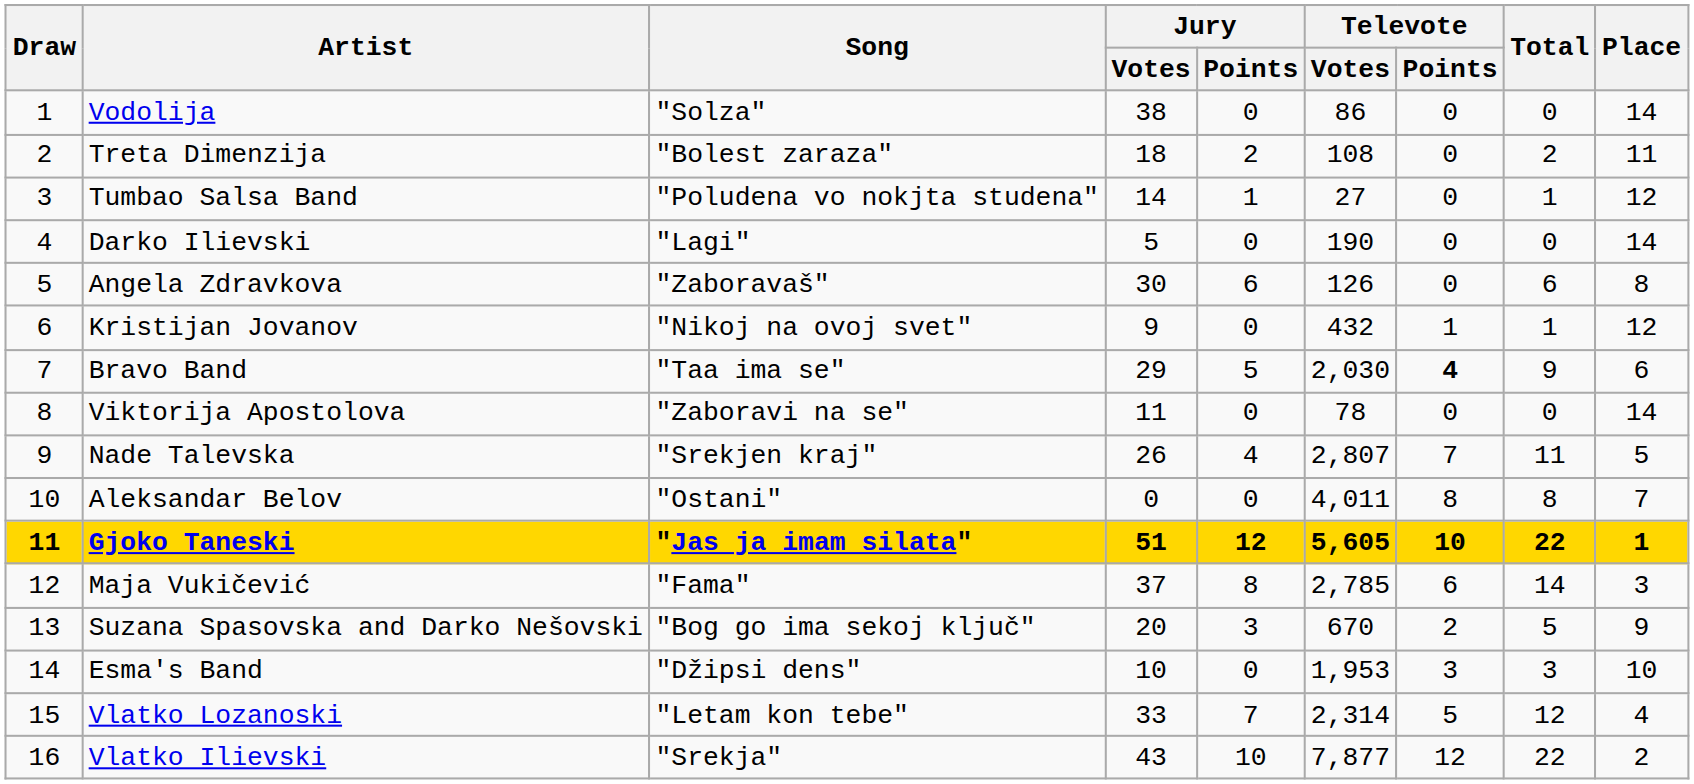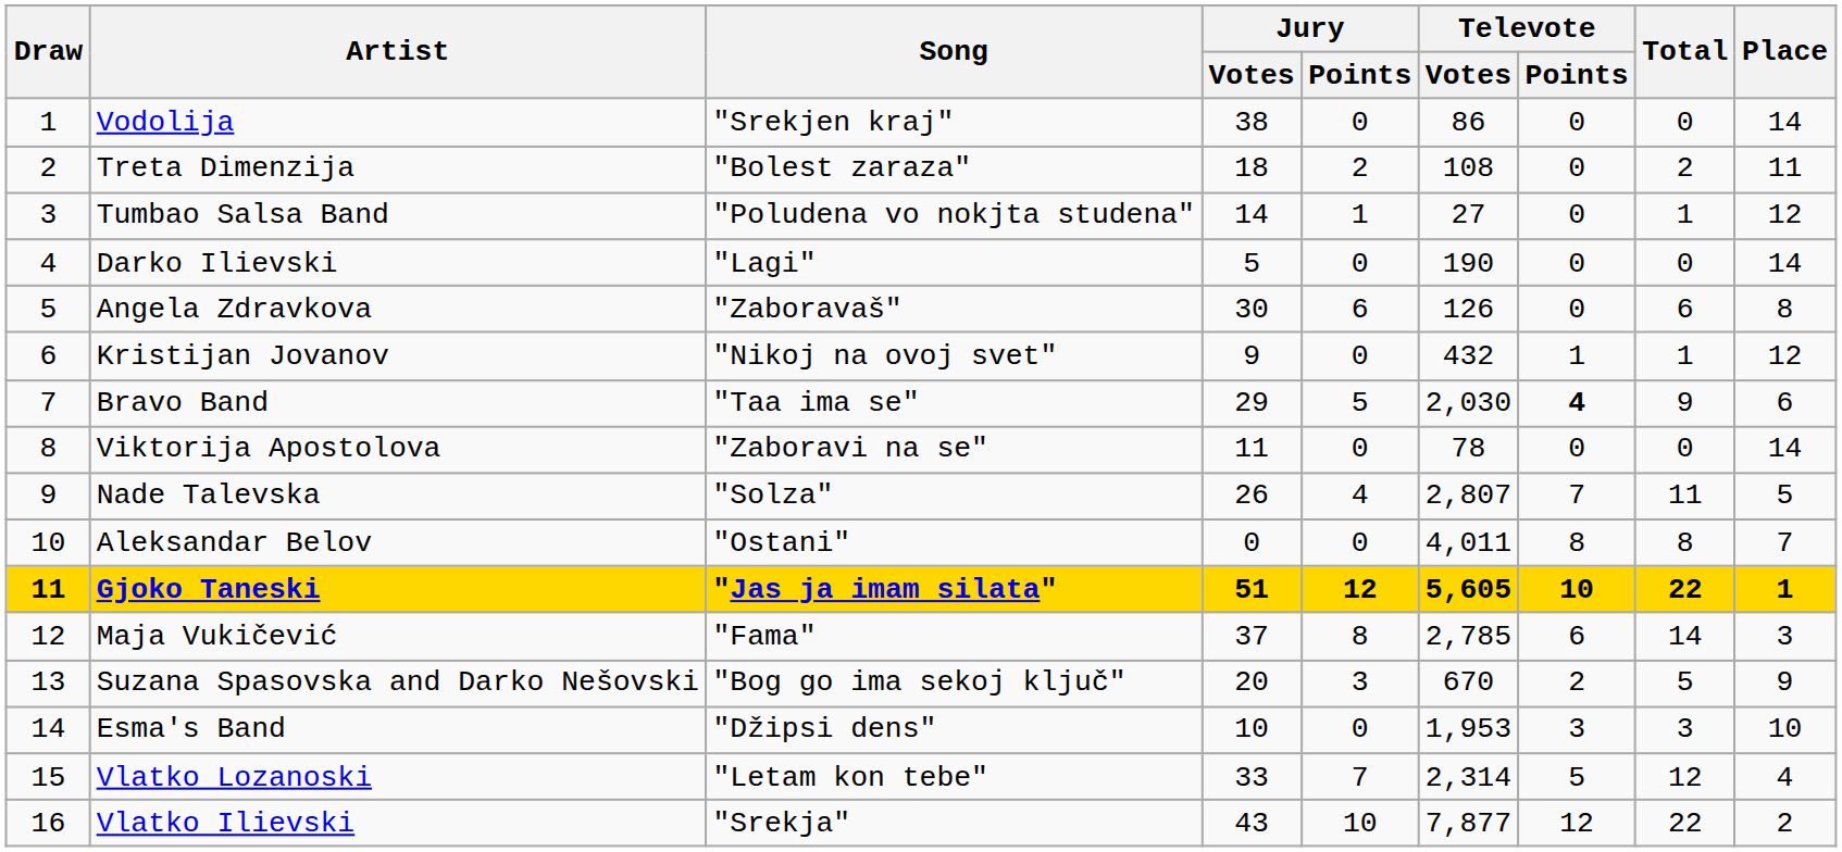 <table class="sortable wikitable" style="margin: 1em auto 1em auto; text-align:center">
 <tr>
 <th rowspan="2">Draw</th>
 <th rowspan="2">Artist</th>
 <th rowspan="2">Song</th>
 <th colspan="2">Jury</th>
 <th colspan="2">Televote</th>
 <th rowspan="2">Total</th>
 <th rowspan="2">Place</th>
 </tr>
 <tr>
 <th>Votes</th>
 <th>Points</th>
 <th>Votes</th>
 <th>Points</th>
 </tr>
 <tr>
 <td>1</td>
 <td align="left"><a href='#'>Vodolija</a></td>
-<td align="left">"Solza"</td>
+<td align="left">"Srekjen kraj"</td>
 <td>38</td>
 <td>0</td>
 <td>86</td>
 <td>0</td>
 <td>0</td>
 <td>14</td>
 </tr>
 <tr>
 <td>2</td>
 <td align="left">Treta Dimenzija</td>
 <td align="left">"Bolest zaraza"</td>
 <td>18</td>
 <td>2</td>
 <td>108</td>
 <td>0</td>
 <td>2</td>
 <td>11</td>
 </tr>
 <tr>
 <td>3</td>
 <td align="left">Tumbao Salsa Band</td>
 <td align="left">"Poludena vo nokjta studena"</td>
 <td>14</td>
 <td>1</td>
 <td>27</td>
 <td>0</td>
 <td>1</td>
 <td>12</td>
 </tr>
 <tr>
 <td>4</td>
 <td align="left">Darko Ilievski</td>
 <td align="left">"Lagi"</td>
 <td>5</td>
 <td>0</td>
 <td>190</td>
 <td>0</td>
 <td>0</td>
 <td>14</td>
 </tr>
 <tr>
 <td>5</td>
 <td align="left">Angela Zdravkova</td>
 <td align="left">"Zaboravaš"</td>
 <td>30</td>
 <td>6</td>
 <td>126</td>
 <td>0</td>
 <td>6</td>
 <td>8</td>
 </tr>
 <tr>
 <td>6</td>
 <td align="left">Kristijan Jovanov</td>
 <td align="left">"Nikoj na ovoj svet"</td>
 <td>9</td>
 <td>0</td>
 <td>432</td>
 <td>1</td>
 <td>1</td>
 <td>12</td>
 </tr>
 <tr>
 <td>7</td>
 <td align="left">Bravo Band</td>
 <td align="left">"Taa ima se"</td>
 <td>29</td>
 <td>5</td>
 <td>2,030</td>
 <td><strong>4</strong></td>
 <td>9</td>
 <td>6</td>
 </tr>
 <tr>
 <td>8</td>
 <td align="left">Viktorija Apostolova</td>
 <td align="left">"Zaboravi na se"</td>
 <td>11</td>
 <td>0</td>
 <td>78</td>
 <td>0</td>
 <td>0</td>
 <td>14</td>
 </tr>
 <tr>
 <td>9</td>
 <td align="left">Nade Talevska</td>
-<td align="left">"Srekjen kraj"</td>
+<td align="left">"Solza"</td>
 <td>26</td>
 <td>4</td>
 <td>2,807</td>
 <td>7</td>
 <td>11</td>
 <td>5</td>
 </tr>
 <tr>
 <td>10</td>
 <td align="left">Aleksandar Belov</td>
 <td align="left">"Ostani"</td>
 <td>0</td>
 <td>0</td>
 <td>4,011</td>
 <td>8</td>
 <td>8</td>
 <td>7</td>
 </tr>
 <tr style="font-weight:bold; background:gold;">
 <td>11</td>
 <td align="left"><a href='#'>Gjoko Taneski</a></td>
 <td align="left">"<a href='#'>Jas ja imam silata</a>"</td>
 <td>51</td>
 <td>12</td>
 <td>5,605</td>
 <td>10</td>
 <td>22</td>
 <td>1</td>
 </tr>
 <tr>
 <td>12</td>
 <td align="left">Maja Vukičević</td>
 <td align="left">"Fama"</td>
 <td>37</td>
 <td>8</td>
 <td>2,785</td>
 <td>6</td>
 <td>14</td>
 <td>3</td>
 </tr>
 <tr>
 <td>13</td>
 <td align="left">Suzana Spasovska and Darko Nešovski</td>
 <td align="left">"Bog go ima sekoј ključ"</td>
 <td>20</td>
 <td>3</td>
 <td>670</td>
 <td>2</td>
 <td>5</td>
 <td>9</td>
 </tr>
 <tr>
 <td>14</td>
 <td align="left">Esma's Band</td>
 <td align="left">"Džipsi dens"</td>
 <td>10</td>
 <td>0</td>
 <td>1,953</td>
 <td>3</td>
 <td>3</td>
 <td>10</td>
 </tr>
 <tr>
 <td>15</td>
 <td align="left"><a href='#'>Vlatko Lozanoski</a></td>
 <td align="left">"Letam kon tebe"</td>
 <td>33</td>
 <td>7</td>
 <td>2,314</td>
 <td>5</td>
 <td>12</td>
 <td>4</td>
 </tr>
 <tr>
 <td>16</td>
 <td align="left"><a href='#'>Vlatko Ilievski</a></td>
 <td align="left">"Srekja"</td>
 <td>43</td>
 <td>10</td>
 <td>7,877</td>
 <td>12</td>
 <td>22</td>
 <td>2</td>
 </tr>
 </table>
